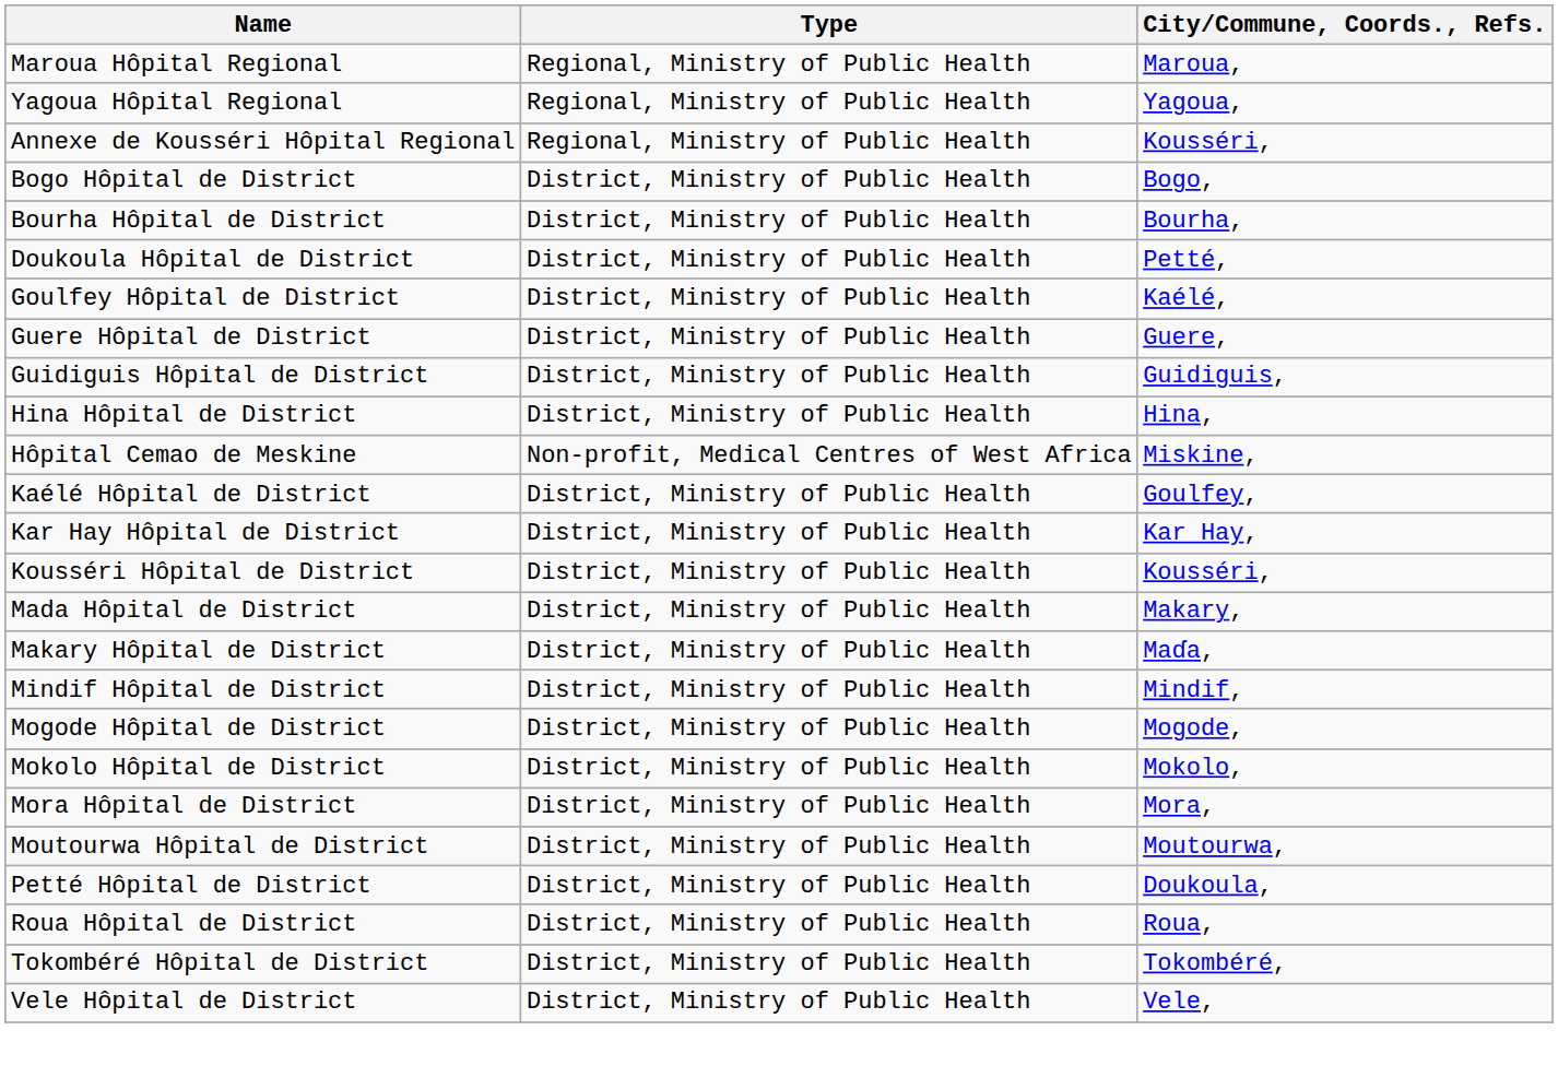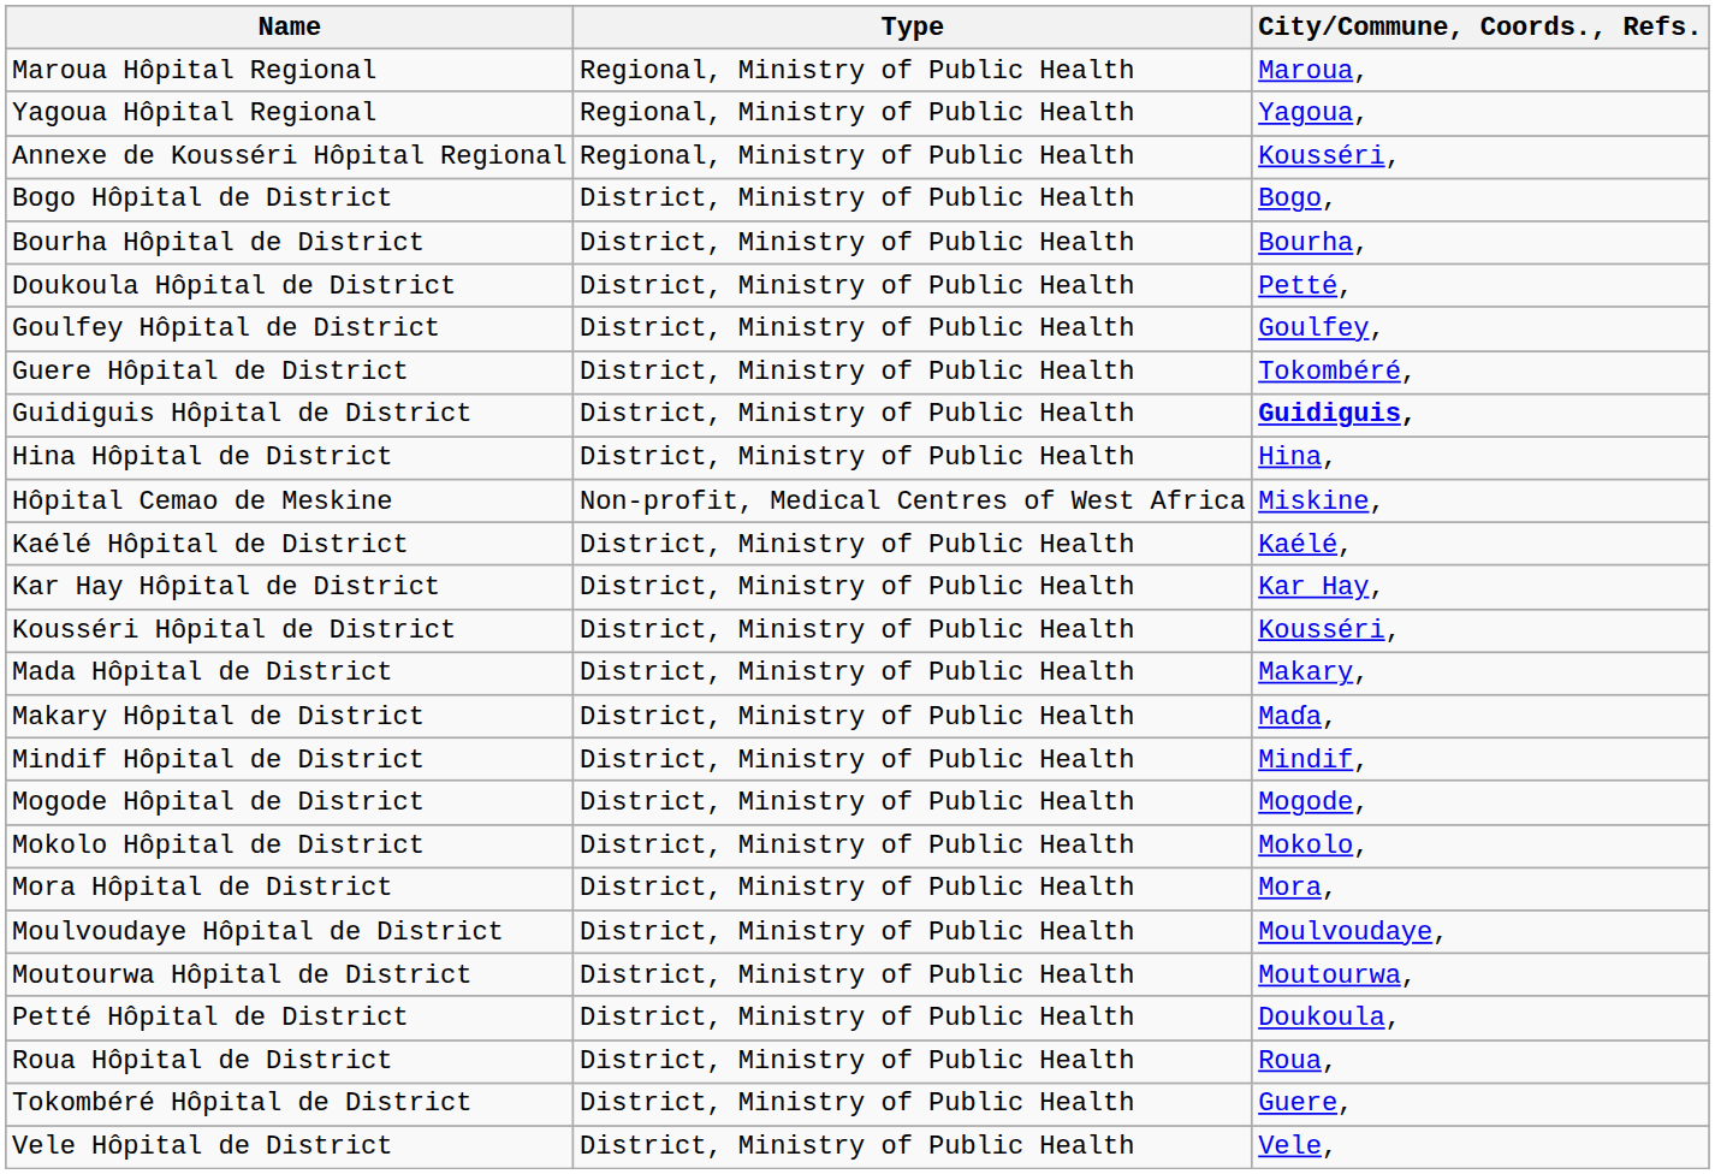 <table class="wikitable sortable">
 <tr>
 <th>Name</th>
 <th>Type</th>
 <th>City/Commune, Coords., Refs.</th>
 </tr>
 <tr>
 <td>Maroua Hôpital Regional</td>
 <td>Regional, Ministry of Public Health</td>
 <td><a href='#'>Maroua</a>, <small></small></td>
 </tr>
 <tr>
 <td>Yagoua Hôpital Regional</td>
 <td>Regional, Ministry of Public Health</td>
 <td><a href='#'>Yagoua</a>, <small></small></td>
 </tr>
 <tr>
 <td>Annexe de Kousséri Hôpital Regional</td>
 <td>Regional, Ministry of Public Health</td>
 <td><a href='#'>Kousséri</a>, <small></small></td>
 </tr>
 <tr>
 <td>Bogo Hôpital de District</td>
 <td>District, Ministry of Public Health</td>
 <td><a href='#'>Bogo</a>, <small></small></td>
 </tr>
 <tr>
 <td>Bourha Hôpital de District</td>
 <td>District, Ministry of Public Health</td>
 <td><a href='#'>Bourha</a>, <small></small></td>
 </tr>
 <tr>
 <td>Doukoula Hôpital de District</td>
 <td>District, Ministry of Public Health</td>
 <td><a href='#'>Petté</a>, <small></small></td>
 </tr>
 <tr>
 <td>Goulfey Hôpital de District</td>
 <td>District, Ministry of Public Health</td>
-<td><a href='#'>Kaélé</a>, <small></small></td>
+<td><a href='#'>Goulfey</a>, <small></small></td>
 </tr>
 <tr>
 <td>Guere Hôpital de District</td>
 <td>District, Ministry of Public Health</td>
-<td><a href='#'>Guere</a>, <small></small></td>
+<td><a href='#'>Tokombéré</a>, <small></small></td>
 </tr>
 <tr>
 <td>Guidiguis Hôpital de District</td>
 <td>District, Ministry of Public Health</td>
-<td><a href='#'>Guidiguis</a>, <small></small></td>
+<td><strong><a href='#'>Guidiguis</a>, <small></small></strong></td>
 </tr>
 <tr>
 <td>Hina Hôpital de District</td>
 <td>District, Ministry of Public Health</td>
 <td><a href='#'>Hina</a>, <small></small></td>
 </tr>
 <tr>
 <td>Hôpital Cemao de Meskine</td>
 <td>Non-profit, Medical Centres of West Africa</td>
 <td><a href='#'>Miskine</a>, <small></small></td>
 </tr>
 <tr>
 <td>Kaélé Hôpital de District</td>
 <td>District, Ministry of Public Health</td>
-<td><a href='#'>Goulfey</a>, <small></small></td>
+<td><a href='#'>Kaélé</a>, <small></small></td>
 </tr>
 <tr>
 <td>Kar Hay Hôpital de District</td>
 <td>District, Ministry of Public Health</td>
 <td><a href='#'>Kar Hay</a>, <small></small></td>
 </tr>
 <tr>
 <td>Kousséri Hôpital de District</td>
 <td>District, Ministry of Public Health</td>
 <td><a href='#'>Kousséri</a>, <small></small></td>
 </tr>
 <tr>
 <td>Mada Hôpital de District</td>
 <td>District, Ministry of Public Health</td>
 <td><a href='#'>Makary</a>, <small></small></td>
 </tr>
 <tr>
 <td>Makary Hôpital de District</td>
 <td>District, Ministry of Public Health</td>
 <td><a href='#'>Maɗa</a>, <small></small></td>
 </tr>
 <tr>
 <td>Mindif Hôpital de District</td>
 <td>District, Ministry of Public Health</td>
 <td><a href='#'>Mindif</a>, <small></small></td>
 </tr>
 <tr>
 <td>Mogode Hôpital de District</td>
 <td>District, Ministry of Public Health</td>
 <td><a href='#'>Mogode</a>, <small></small></td>
 </tr>
 <tr>
 <td>Mokolo Hôpital de District</td>
 <td>District, Ministry of Public Health</td>
 <td><a href='#'>Mokolo</a>, <small></small></td>
 </tr>
 <tr>
 <td>Mora Hôpital de District</td>
 <td>District, Ministry of Public Health</td>
 <td><a href='#'>Mora</a>, <small></small></td>
 </tr>
 <tr>
+<td>Moulvoudaye Hôpital de District</td>
+<td>District, Ministry of Public Health</td>
+<td><a href='#'>Moulvoudaye</a>, <small></small></td>
+</tr>
+<tr>
 <td>Moutourwa Hôpital de District</td>
 <td>District, Ministry of Public Health</td>
 <td><a href='#'>Moutourwa</a>, <small></small></td>
 </tr>
 <tr>
 <td>Petté Hôpital de District</td>
 <td>District, Ministry of Public Health</td>
 <td><a href='#'>Doukoula</a>, <small></small></td>
 </tr>
 <tr>
 <td>Roua Hôpital de District</td>
 <td>District, Ministry of Public Health</td>
 <td><a href='#'>Roua</a>, <small></small></td>
 </tr>
 <tr>
 <td>Tokombéré Hôpital de District</td>
 <td>District, Ministry of Public Health</td>
-<td><a href='#'>Tokombéré</a>, <small></small></td>
+<td><a href='#'>Guere</a>, <small></small></td>
 </tr>
 <tr>
 <td>Vele Hôpital de District</td>
 <td>District, Ministry of Public Health</td>
 <td><a href='#'>Vele</a>, <small></small></td>
 </tr>
 </table>
